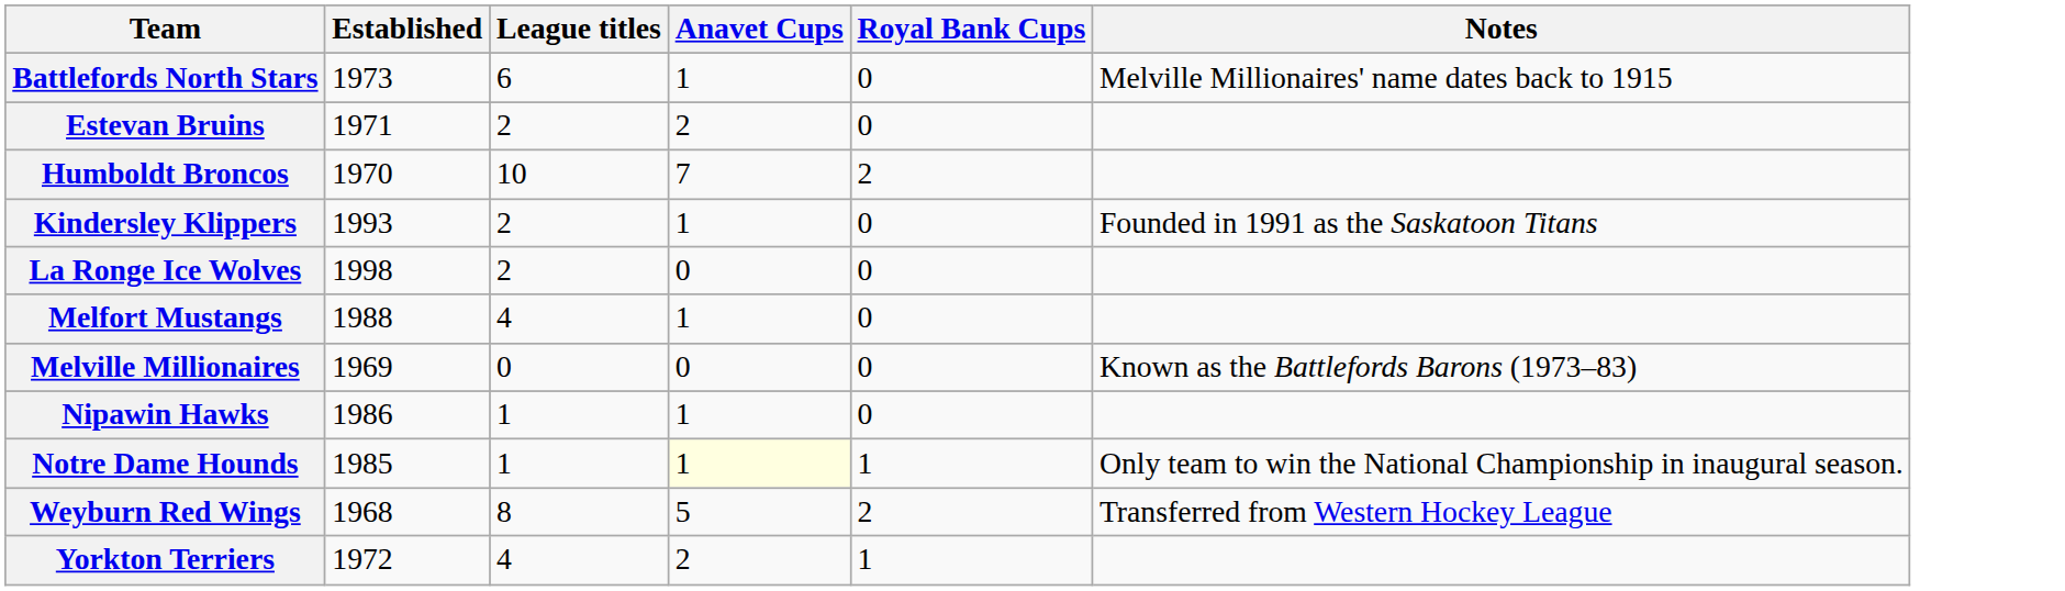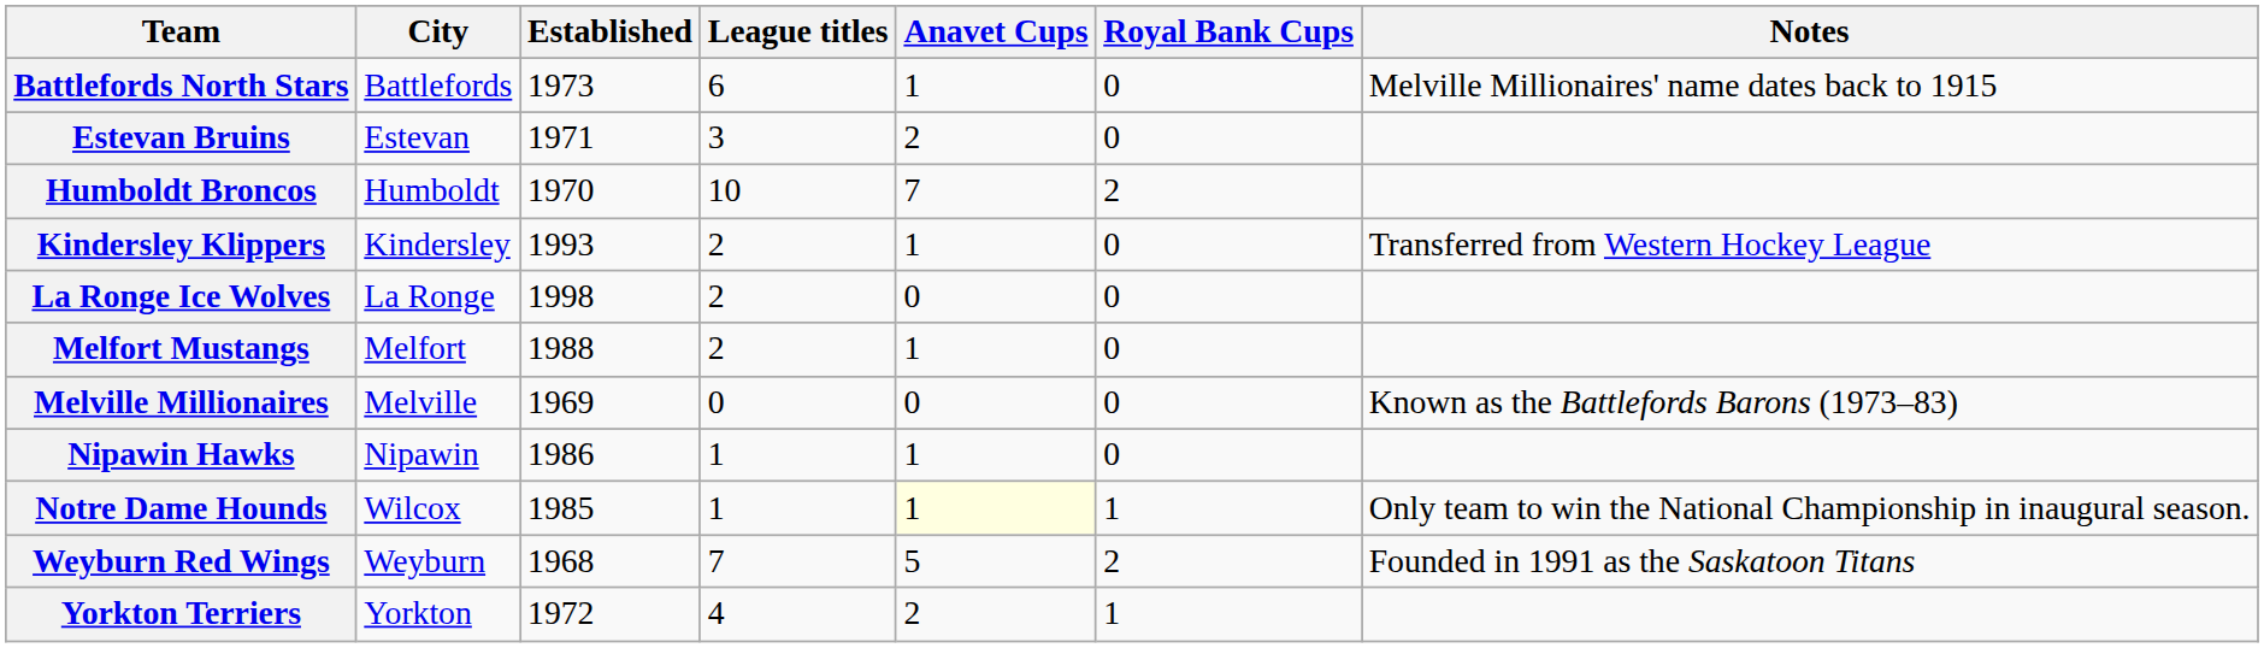 <table class="wikitable sortable plainrowheaders">
 <tr>
 <th scope="col">Team</th>
+<th scope="col">City</th>
 <th scope="col">Established</th>
 <th scope="col">League titles</th>
 <th scope="col"><a href='#'>Anavet Cups</a></th>
 <th scope="col"><a href='#'>Royal Bank Cups</a></th>
 <th scope="col">Notes</th>
 </tr>
 <tr>
 <th scope="row"><a href='#'>Battlefords North Stars</a></th>
+<td><a href='#'>Battlefords</a></td>
 <td>1973</td>
 <td>6</td>
 <td>1</td>
 <td>0</td>
 <td>Melville Millionaires' name dates back to 1915</td>
 </tr>
 <tr>
 <th scope="row"><a href='#'>Estevan Bruins</a></th>
+<td><a href='#'>Estevan</a></td>
 <td>1971</td>
-<td>2</td>
+<td>3</td>
 <td>2</td>
 <td>0</td>
 <td></td>
 </tr>
 <tr>
 <th scope="row"><a href='#'>Humboldt Broncos</a></th>
+<td><a href='#'>Humboldt</a></td>
 <td>1970</td>
 <td>10</td>
 <td>7</td>
 <td>2</td>
 <td></td>
 </tr>
 <tr>
 <th scope="row"><a href='#'>Kindersley Klippers</a></th>
+<td><a href='#'>Kindersley</a></td>
 <td>1993</td>
 <td>2</td>
 <td>1</td>
 <td>0</td>
-<td>Founded in 1991 as the <em>Saskatoon Titans</em></td>
+<td>Transferred from <a href='#'>Western Hockey League</a></td>
 </tr>
 <tr>
 <th scope="row"><a href='#'>La Ronge Ice Wolves</a></th>
+<td><a href='#'>La Ronge</a></td>
 <td>1998</td>
 <td>2</td>
 <td>0</td>
 <td>0</td>
 <td></td>
 </tr>
 <tr>
 <th scope="row"><a href='#'>Melfort Mustangs</a></th>
+<td><a href='#'>Melfort</a></td>
 <td>1988</td>
-<td>4</td>
+<td>2</td>
 <td>1</td>
 <td>0</td>
 <td></td>
 </tr>
 <tr>
 <th scope="row"><a href='#'>Melville Millionaires</a></th>
+<td><a href='#'>Melville</a></td>
 <td>1969</td>
 <td>0</td>
 <td>0</td>
 <td>0</td>
 <td>Known as the <em>Battlefords Barons</em> (1973–83)</td>
 </tr>
 <tr>
 <th scope="row"><a href='#'>Nipawin Hawks</a></th>
+<td><a href='#'>Nipawin</a></td>
 <td>1986</td>
 <td>1</td>
 <td>1</td>
 <td>0</td>
 <td></td>
 </tr>
 <tr>
 <th scope="row"><a href='#'>Notre Dame Hounds</a></th>
+<td><a href='#'>Wilcox</a></td>
 <td>1985</td>
 <td>1</td>
 <td style="background: lightyellow;">1</td>
 <td>1</td>
 <td>Only team to win the National Championship in inaugural season.</td>
 </tr>
 <tr>
 <th scope="row"><a href='#'>Weyburn Red Wings</a></th>
+<td><a href='#'>Weyburn</a></td>
 <td>1968</td>
-<td>8</td>
+<td>7</td>
 <td>5</td>
 <td>2</td>
-<td>Transferred from <a href='#'>Western Hockey League</a></td>
+<td>Founded in 1991 as the <em>Saskatoon Titans</em></td>
 </tr>
 <tr>
 <th scope="row"><a href='#'>Yorkton Terriers</a></th>
+<td><a href='#'>Yorkton</a></td>
 <td>1972</td>
 <td>4</td>
 <td>2</td>
 <td>1</td>
 <td></td>
 </tr>
 </table>
